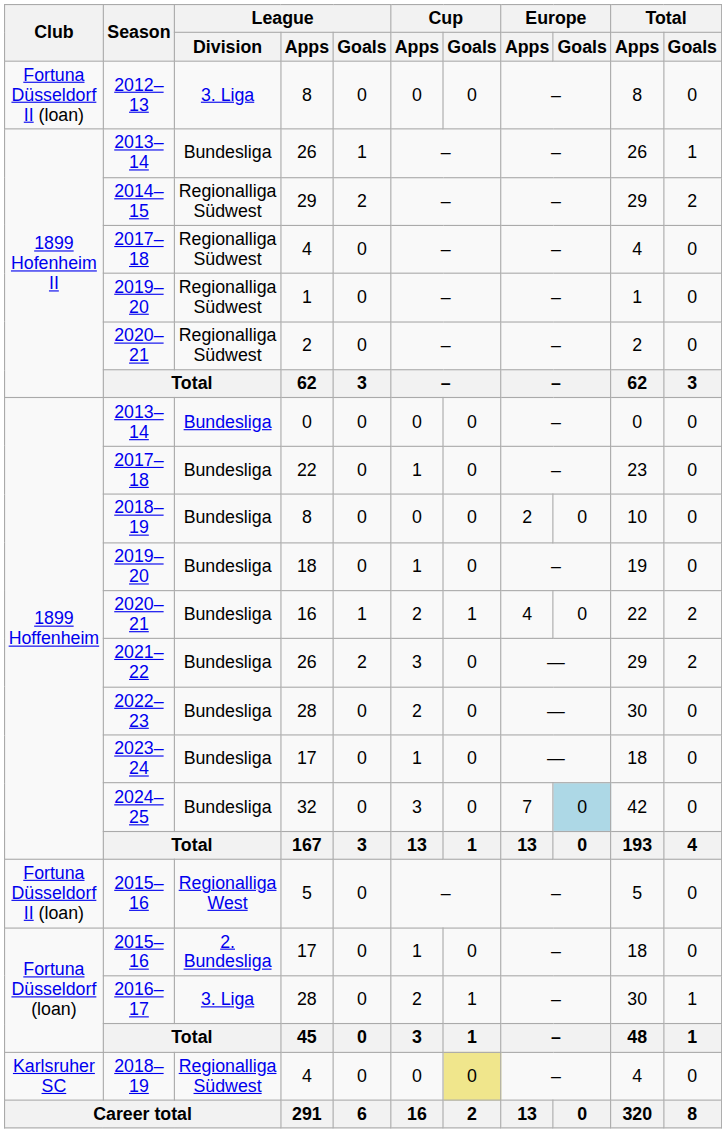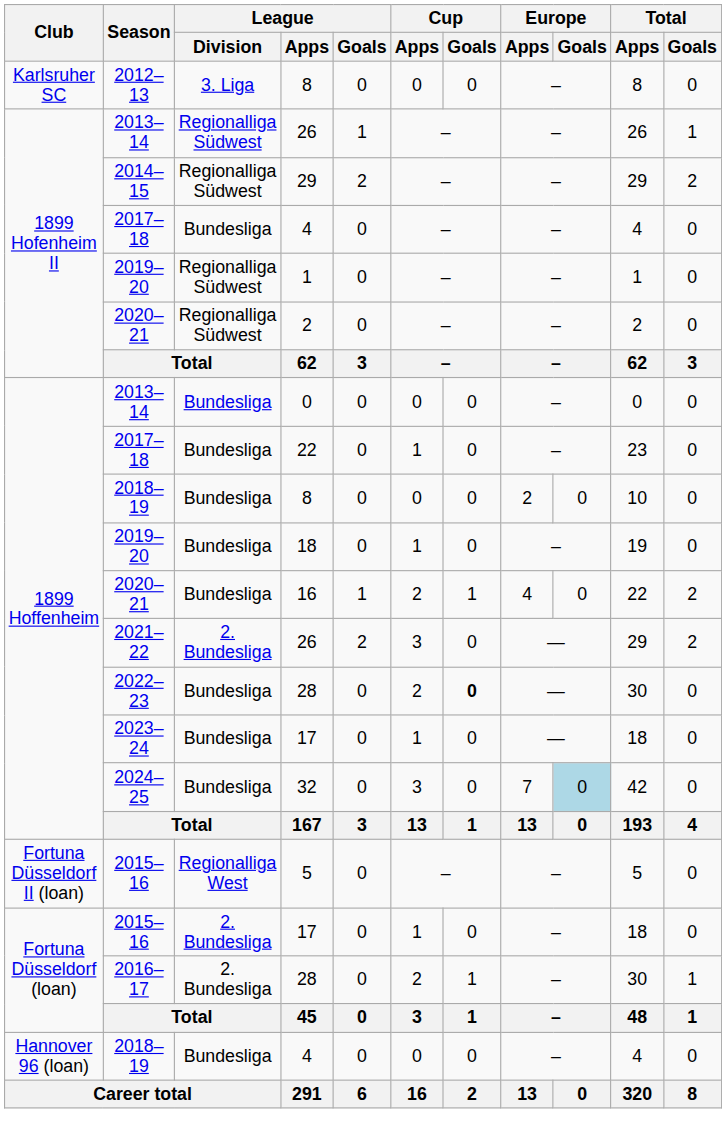 <table class="wikitable" style="text-align:center">
 <tr>
 <th rowspan="2">Club</th>
 <th rowspan="2">Season</th>
 <th colspan="3">League</th>
 <th colspan="2">Cup</th>
 <th colspan="2">Europe</th>
 <th colspan="2">Total</th>
 </tr>
 <tr>
 <th>Division</th>
 <th>Apps</th>
 <th>Goals</th>
 <th>Apps</th>
 <th>Goals</th>
 <th>Apps</th>
 <th>Goals</th>
 <th>Apps</th>
 <th>Goals</th>
 </tr>
 <tr>
-<td><a href='#'>Fortuna Düsseldorf II</a> (loan)</td>
+<td><a href='#'>Karlsruher SC</a></td>
 <td><a href='#'>2012–13</a></td>
 <td><a href='#'>3. Liga</a></td>
 <td>8</td>
 <td>0</td>
 <td>0</td>
 <td>0</td>
 <td colspan="2">–</td>
 <td>8</td>
 <td>0</td>
 </tr>
 <tr>
 <td rowspan="6"><a href='#'>1899 Hofenheim II</a></td>
 <td><a href='#'>2013–14</a></td>
-<td>Bundesliga</td>
+<td><a href='#'>Regionalliga Südwest</a></td>
 <td>26</td>
 <td>1</td>
 <td colspan="2">–</td>
 <td colspan="2">–</td>
 <td>26</td>
 <td>1</td>
 </tr>
 <tr>
 <td><a href='#'>2014–15</a></td>
 <td>Regionalliga Südwest</td>
 <td>29</td>
 <td>2</td>
 <td colspan="2">–</td>
 <td colspan="2">–</td>
 <td>29</td>
 <td>2</td>
 </tr>
 <tr>
 <td><a href='#'>2017–18</a></td>
-<td>Regionalliga Südwest</td>
+<td>Bundesliga</td>
 <td>4</td>
 <td>0</td>
 <td colspan="2">–</td>
 <td colspan="2">–</td>
 <td>4</td>
 <td>0</td>
 </tr>
 <tr>
 <td><a href='#'>2019–20</a></td>
 <td>Regionalliga Südwest</td>
 <td>1</td>
 <td>0</td>
 <td colspan="2">–</td>
 <td colspan="2">–</td>
 <td>1</td>
 <td>0</td>
 </tr>
 <tr>
 <td><a href='#'>2020–21</a></td>
 <td>Regionalliga Südwest</td>
 <td>2</td>
 <td>0</td>
 <td colspan="2">–</td>
 <td colspan="2">–</td>
 <td>2</td>
 <td>0</td>
 </tr>
 <tr>
 <th colspan="2">Total</th>
 <th>62</th>
 <th>3</th>
 <th colspan="2">–</th>
 <th colspan="2">–</th>
 <th>62</th>
 <th>3</th>
 </tr>
 <tr>
 <td rowspan="10"><a href='#'>1899 Hoffenheim</a></td>
 <td><a href='#'>2013–14</a></td>
 <td><a href='#'>Bundesliga</a></td>
 <td>0</td>
 <td>0</td>
 <td>0</td>
 <td>0</td>
 <td colspan="2">–</td>
 <td>0</td>
 <td>0</td>
 </tr>
 <tr>
 <td><a href='#'>2017–18</a></td>
 <td>Bundesliga</td>
 <td>22</td>
 <td>0</td>
 <td>1</td>
 <td>0</td>
 <td colspan="2">–</td>
 <td>23</td>
 <td>0</td>
 </tr>
 <tr>
 <td><a href='#'>2018–19</a></td>
 <td>Bundesliga</td>
 <td>8</td>
 <td>0</td>
 <td>0</td>
 <td>0</td>
 <td>2</td>
 <td>0</td>
 <td>10</td>
 <td>0</td>
 </tr>
 <tr>
 <td><a href='#'>2019–20</a></td>
 <td>Bundesliga</td>
 <td>18</td>
 <td>0</td>
 <td>1</td>
 <td>0</td>
 <td colspan="2">–</td>
 <td>19</td>
 <td>0</td>
 </tr>
 <tr>
 <td><a href='#'>2020–21</a></td>
 <td>Bundesliga</td>
 <td>16</td>
 <td>1</td>
 <td>2</td>
 <td>1</td>
 <td>4</td>
 <td>0</td>
 <td>22</td>
 <td>2</td>
 </tr>
 <tr>
 <td><a href='#'>2021–22</a></td>
-<td>Bundesliga</td>
+<td><a href='#'>2. Bundesliga</a></td>
 <td>26</td>
 <td>2</td>
 <td>3</td>
 <td>0</td>
 <td colspan="2">—</td>
 <td>29</td>
 <td>2</td>
 </tr>
 <tr>
 <td><a href='#'>2022–23</a></td>
 <td>Bundesliga</td>
 <td>28</td>
 <td>0</td>
 <td>2</td>
-<td>0</td>
+<td><strong>0</strong></td>
 <td colspan="2">—</td>
 <td>30</td>
 <td>0</td>
 </tr>
 <tr>
 <td><a href='#'>2023–24</a></td>
 <td>Bundesliga</td>
 <td>17</td>
 <td>0</td>
 <td>1</td>
 <td>0</td>
 <td colspan="2">—</td>
 <td>18</td>
 <td>0</td>
 </tr>
 <tr>
 <td><a href='#'>2024–25</a></td>
 <td>Bundesliga</td>
 <td>32</td>
 <td>0</td>
 <td>3</td>
 <td>0</td>
 <td>7</td>
 <td style="background: lightblue;">0</td>
 <td>42</td>
 <td>0</td>
 </tr>
 <tr>
 <th colspan="2">Total</th>
 <th>167</th>
 <th>3</th>
 <th>13</th>
 <th>1</th>
 <th>13</th>
 <th>0</th>
 <th>193</th>
 <th>4</th>
 </tr>
 <tr>
 <td><a href='#'>Fortuna Düsseldorf II</a> (loan)</td>
 <td><a href='#'>2015–16</a></td>
 <td><a href='#'>Regionalliga West</a></td>
 <td>5</td>
 <td>0</td>
 <td colspan="2">–</td>
 <td colspan="2">–</td>
 <td>5</td>
 <td>0</td>
 </tr>
 <tr>
 <td rowspan="3"><a href='#'>Fortuna Düsseldorf</a> (loan)</td>
 <td><a href='#'>2015–16</a></td>
 <td><a href='#'>2. Bundesliga</a></td>
 <td>17</td>
 <td>0</td>
 <td>1</td>
 <td>0</td>
 <td colspan="2">–</td>
 <td>18</td>
 <td>0</td>
 </tr>
 <tr>
 <td><a href='#'>2016–17</a></td>
-<td><a href='#'>3. Liga</a></td>
+<td>2. Bundesliga</td>
 <td>28</td>
 <td>0</td>
 <td>2</td>
 <td>1</td>
 <td colspan="2">–</td>
 <td>30</td>
 <td>1</td>
 </tr>
 <tr>
 <th colspan="2">Total</th>
 <th>45</th>
 <th>0</th>
 <th>3</th>
 <th>1</th>
 <th colspan="2">–</th>
 <th>48</th>
 <th>1</th>
 </tr>
 <tr>
-<td><a href='#'>Karlsruher SC</a></td>
+<td><a href='#'>Hannover 96</a> (loan)</td>
 <td><a href='#'>2018–19</a></td>
-<td><a href='#'>Regionalliga Südwest</a></td>
+<td>Bundesliga</td>
 <td>4</td>
 <td>0</td>
 <td>0</td>
-<td style="background: khaki;">0</td>
+<td>0</td>
 <td colspan="2">–</td>
 <td>4</td>
 <td>0</td>
 </tr>
 <tr>
 <th colspan="3">Career total</th>
 <th>291</th>
 <th>6</th>
 <th>16</th>
 <th>2</th>
 <th>13</th>
 <th>0</th>
 <th>320</th>
 <th>8</th>
 </tr>
 </table>
